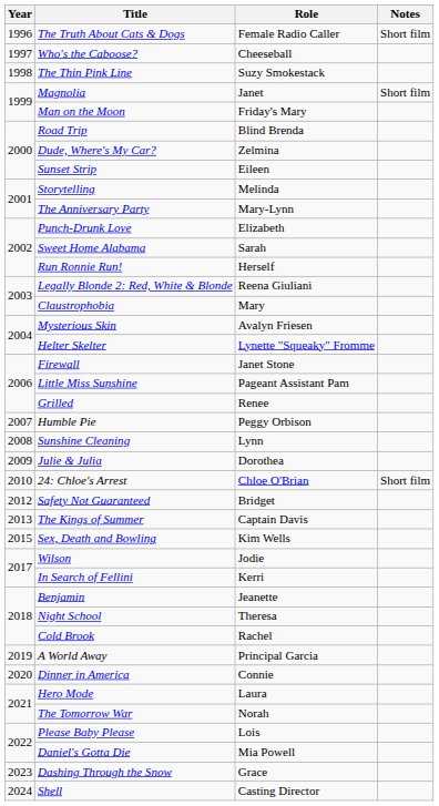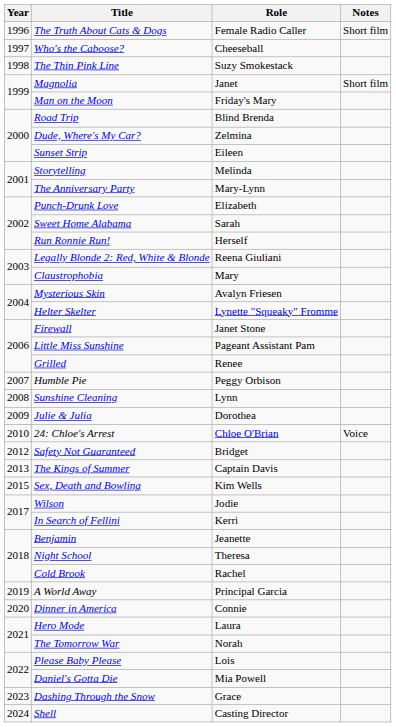 <table class="wikitable sortable">
 <tr>
 <th>Year</th>
 <th>Title</th>
 <th>Role</th>
 <th>Notes</th>
 </tr>
 <tr>
 <td>1996</td>
 <td><em><a href='#'>The Truth About Cats & Dogs</a></em></td>
 <td>Female Radio Caller</td>
 <td>Short film</td>
 </tr>
 <tr>
 <td>1997</td>
 <td><em><a href='#'>Who's the Caboose?</a></em></td>
 <td>Cheeseball</td>
 <td></td>
 </tr>
 <tr>
 <td>1998</td>
 <td><em><a href='#'>The Thin Pink Line</a></em></td>
 <td>Suzy Smokestack</td>
 <td></td>
 </tr>
 <tr>
 <td rowspan=2>1999</td>
 <td><em><a href='#'>Magnolia</a></em></td>
 <td>Janet</td>
 <td>Short film</td>
 </tr>
 <tr>
 <td><em><a href='#'>Man on the Moon</a></em></td>
 <td>Friday's Mary</td>
 <td></td>
 </tr>
 <tr>
 <td rowspan=3>2000</td>
 <td><em><a href='#'>Road Trip</a></em></td>
 <td>Blind Brenda</td>
 <td></td>
 </tr>
 <tr>
 <td><em><a href='#'>Dude, Where's My Car?</a></em></td>
 <td>Zelmina</td>
 <td></td>
 </tr>
 <tr>
 <td><em><a href='#'>Sunset Strip</a></em></td>
 <td>Eileen</td>
 <td></td>
 </tr>
 <tr>
 <td rowspan=2>2001</td>
 <td><em><a href='#'>Storytelling</a></em></td>
 <td>Melinda</td>
 <td></td>
 </tr>
 <tr>
 <td><em><a href='#'>The Anniversary Party</a></em></td>
 <td>Mary-Lynn</td>
 <td></td>
 </tr>
 <tr>
 <td rowspan=3>2002</td>
 <td><em><a href='#'>Punch-Drunk Love</a></em></td>
 <td>Elizabeth</td>
 <td></td>
 </tr>
 <tr>
 <td><em><a href='#'>Sweet Home Alabama</a></em></td>
 <td>Sarah</td>
 <td></td>
 </tr>
 <tr>
 <td><em><a href='#'>Run Ronnie Run!</a></em></td>
 <td>Herself</td>
 <td></td>
 </tr>
 <tr>
 <td rowspan=2>2003</td>
 <td><em><a href='#'>Legally Blonde 2: Red, White & Blonde</a></em></td>
 <td>Reena Giuliani</td>
 <td></td>
 </tr>
 <tr>
 <td><em><a href='#'>Claustrophobia</a></em></td>
 <td>Mary</td>
 <td></td>
 </tr>
 <tr>
 <td rowspan=2>2004</td>
 <td><em><a href='#'>Mysterious Skin</a></em></td>
 <td>Avalyn Friesen</td>
 <td></td>
 </tr>
 <tr>
 <td><em><a href='#'>Helter Skelter</a></em></td>
 <td><a href='#'>Lynette "Squeaky" Fromme</a></td>
 <td></td>
 </tr>
 <tr>
 <td rowspan=3>2006</td>
 <td><em><a href='#'>Firewall</a></em></td>
 <td>Janet Stone</td>
 <td></td>
 </tr>
 <tr>
 <td><em><a href='#'>Little Miss Sunshine</a></em></td>
 <td>Pageant Assistant Pam</td>
 <td></td>
 </tr>
 <tr>
 <td><em><a href='#'>Grilled</a></em></td>
 <td>Renee</td>
 <td></td>
 </tr>
 <tr>
 <td>2007</td>
 <td><em>Humble Pie</em></td>
 <td>Peggy Orbison</td>
 <td></td>
 </tr>
 <tr>
 <td>2008</td>
 <td><em><a href='#'>Sunshine Cleaning</a></em></td>
 <td>Lynn</td>
 <td></td>
 </tr>
 <tr>
 <td>2009</td>
 <td><em><a href='#'>Julie & Julia</a></em></td>
 <td>Dorothea</td>
 <td></td>
 </tr>
 <tr>
 <td>2010</td>
 <td><em>24: Chloe's Arrest</em></td>
 <td><a href='#'>Chloe O'Brian</a></td>
-<td>Short film</td>
+<td>Voice</td>
 </tr>
 <tr>
 <td>2012</td>
 <td><em><a href='#'>Safety Not Guaranteed</a></em></td>
 <td>Bridget</td>
 <td></td>
 </tr>
 <tr>
 <td>2013</td>
 <td><em><a href='#'>The Kings of Summer</a></em></td>
 <td>Captain Davis</td>
 <td></td>
 </tr>
 <tr>
 <td>2015</td>
 <td><em><a href='#'>Sex, Death and Bowling</a></em></td>
 <td>Kim Wells</td>
 <td></td>
 </tr>
 <tr>
 <td rowspan=2>2017</td>
 <td><em><a href='#'>Wilson</a></em></td>
 <td>Jodie</td>
 <td></td>
 </tr>
 <tr>
 <td><em><a href='#'>In Search of Fellini</a></em></td>
 <td>Kerri</td>
 <td></td>
 </tr>
 <tr>
 <td rowspan=3>2018</td>
 <td><em><a href='#'>Benjamin</a></em></td>
 <td>Jeanette</td>
 <td></td>
 </tr>
 <tr>
 <td><em><a href='#'>Night School</a></em></td>
 <td>Theresa</td>
 <td></td>
 </tr>
 <tr>
 <td><em><a href='#'>Cold Brook</a></em></td>
 <td>Rachel</td>
 <td></td>
 </tr>
 <tr>
 <td>2019</td>
 <td><em>A World Away</em></td>
 <td>Principal Garcia</td>
 <td></td>
 </tr>
 <tr>
 <td>2020</td>
 <td><em><a href='#'>Dinner in America</a></em></td>
 <td>Connie</td>
 <td></td>
 </tr>
 <tr>
 <td rowspan=2>2021</td>
 <td><em><a href='#'>Hero Mode</a></em></td>
 <td>Laura</td>
 <td></td>
 </tr>
 <tr>
 <td><em><a href='#'>The Tomorrow War</a></em></td>
 <td>Norah</td>
 <td></td>
 </tr>
 <tr>
 <td rowspan=2>2022</td>
 <td><em><a href='#'>Please Baby Please</a></em></td>
 <td>Lois</td>
 <td></td>
 </tr>
 <tr>
 <td><em><a href='#'>Daniel's Gotta Die</a></em></td>
 <td>Mia Powell</td>
 <td></td>
 </tr>
 <tr>
 <td>2023</td>
 <td><em><a href='#'>Dashing Through the Snow</a></em></td>
 <td>Grace</td>
 <td></td>
 </tr>
 <tr>
 <td>2024</td>
 <td><em><a href='#'>Shell</a></em></td>
 <td>Casting Director</td>
 <td></td>
 </tr>
 </table>
